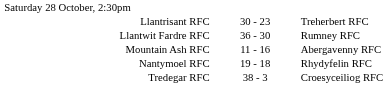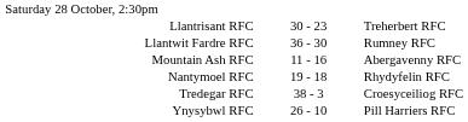 <table style="width:70%;" cellspacing="1">
 <tr>
 <th width=35%></th>
 <th width=15%></th>
 <th></th>
 </tr>
 <tr>
 <td>Saturday 28 October, 2:30pm</td>
 </tr>
 <tr>
 <td align=right>Llantrisant RFC</td>
 <td align=center>30 - 23</td>
 <td>Treherbert RFC</td>
 </tr>
 <tr>
 <td align=right>Llantwit Fardre RFC</td>
 <td align=center>36 - 30</td>
 <td>Rumney RFC</td>
 </tr>
 <tr>
 <td align=right>Mountain Ash RFC</td>
 <td align=center>11 - 16</td>
 <td>Abergavenny RFC</td>
 </tr>
 <tr>
 <td align=right>Nantymoel RFC</td>
 <td align=center>19 - 18</td>
 <td>Rhydyfelin RFC</td>
 </tr>
 <tr>
 <td align=right>Tredegar RFC</td>
 <td align=center>38 - 3</td>
 <td>Croesyceiliog RFC</td>
 </tr>
+<tr>
+<td align=right>Ynysybwl RFC</td>
+<td align=center>26 - 10</td>
+<td>Pill Harriers RFC</td>
+</tr>
 </table>
